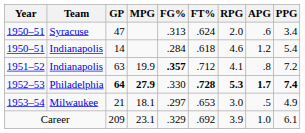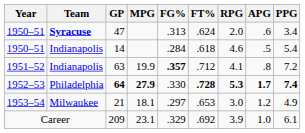 <table class="wikitable sortable" style="font-size:95%; text-align:right;">
 <tr>
 <th>Year</th>
 <th>Team</th>
 <th>GP</th>
 <th>MPG</th>
 <th>FG%</th>
 <th>FT%</th>
 <th>RPG</th>
 <th>APG</th>
 <th>PPG</th>
 </tr>
 <tr>
 <td style="text-align:left;"><a href='#'>1950–51</a></td>
-<td style="text-align:left;"><a href='#'>Syracuse</a></td>
+<td style="text-align:left;"><strong><a href='#'>Syracuse</a></strong></td>
 <td>47</td>
 <td></td>
 <td>.313</td>
 <td>.624</td>
 <td>2.0</td>
 <td>.6</td>
 <td>3.4</td>
 </tr>
 <tr>
 <td style="text-align:left;"><a href='#'>1950–51</a></td>
 <td style="text-align:left;"><a href='#'>Indianapolis</a></td>
 <td>14</td>
 <td></td>
 <td>.284</td>
 <td>.618</td>
 <td>4.6</td>
-<td>1.2</td>
+<td>.5</td>
 <td>5.4</td>
 </tr>
 <tr>
 <td style="text-align:left;"><a href='#'>1951–52</a></td>
 <td style="text-align:left;"><a href='#'>Indianapolis</a></td>
 <td>63</td>
 <td>19.9</td>
 <td><strong>.357</strong></td>
 <td>.712</td>
 <td>4.1</td>
 <td>.8</td>
 <td>7.2</td>
 </tr>
 <tr>
 <td style="text-align:left;"><a href='#'>1952–53</a></td>
 <td style="text-align:left;"><a href='#'>Philadelphia</a></td>
 <td><strong>64</strong></td>
 <td><strong>27.9</strong></td>
 <td>.330</td>
 <td><strong>.728</strong></td>
 <td><strong>5.3</strong></td>
 <td><strong>1.7</strong></td>
 <td><strong>7.4</strong></td>
 </tr>
 <tr>
 <td style="text-align:left;"><a href='#'>1953–54</a></td>
 <td style="text-align:left;"><a href='#'>Milwaukee</a></td>
 <td>21</td>
 <td>18.1</td>
 <td>.297</td>
 <td>.653</td>
 <td>3.0</td>
-<td>.5</td>
+<td>1.2</td>
 <td>4.9</td>
 </tr>
 <tr class="sortbottom">
 <td style="text-align:center;" colspan="2">Career</td>
 <td>209</td>
 <td>23.1</td>
 <td>.329</td>
 <td>.692</td>
 <td>3.9</td>
 <td>1.0</td>
 <td>6.1</td>
 </tr>
 </table>
